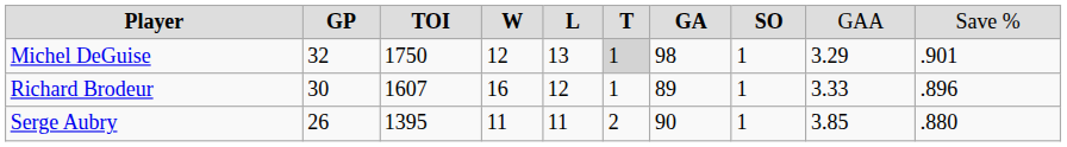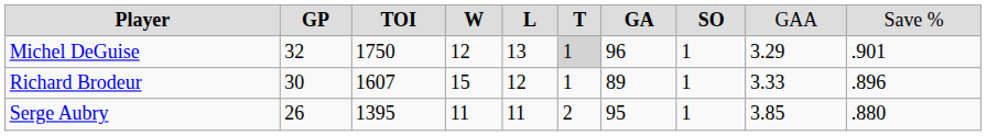 <table class="wikitable" width="50%">
 <tr align="center"  bgcolor="#dddddd">
 <td><strong>Player</strong></td>
 <td><strong>GP</strong></td>
 <td><strong>TOI</strong></td>
 <td><strong>W</strong></td>
 <td><strong>L</strong></td>
 <td><strong>T</strong></td>
 <td><strong>GA</strong></td>
 <td><strong>SO</strong></td>
 <td>GAA</td>
 <td>Save %</td>
 </tr>
 <tr>
 <td><a href='#'>Michel DeGuise</a></td>
 <td>32</td>
 <td>1750</td>
 <td>12</td>
 <td>13</td>
 <td style="background: lightgrey;">1</td>
-<td>98</td>
+<td>96</td>
 <td>1</td>
 <td>3.29</td>
 <td>.901</td>
 </tr>
 <tr>
 <td><a href='#'>Richard Brodeur</a></td>
 <td>30</td>
 <td>1607</td>
-<td>16</td>
+<td>15</td>
 <td>12</td>
 <td>1</td>
 <td>89</td>
 <td>1</td>
 <td>3.33</td>
 <td>.896</td>
 </tr>
 <tr>
 <td><a href='#'>Serge Aubry</a></td>
 <td>26</td>
 <td>1395</td>
 <td>11</td>
 <td>11</td>
 <td>2</td>
-<td>90</td>
+<td>95</td>
 <td>1</td>
 <td>3.85</td>
 <td>.880</td>
 </tr>
 </table>
